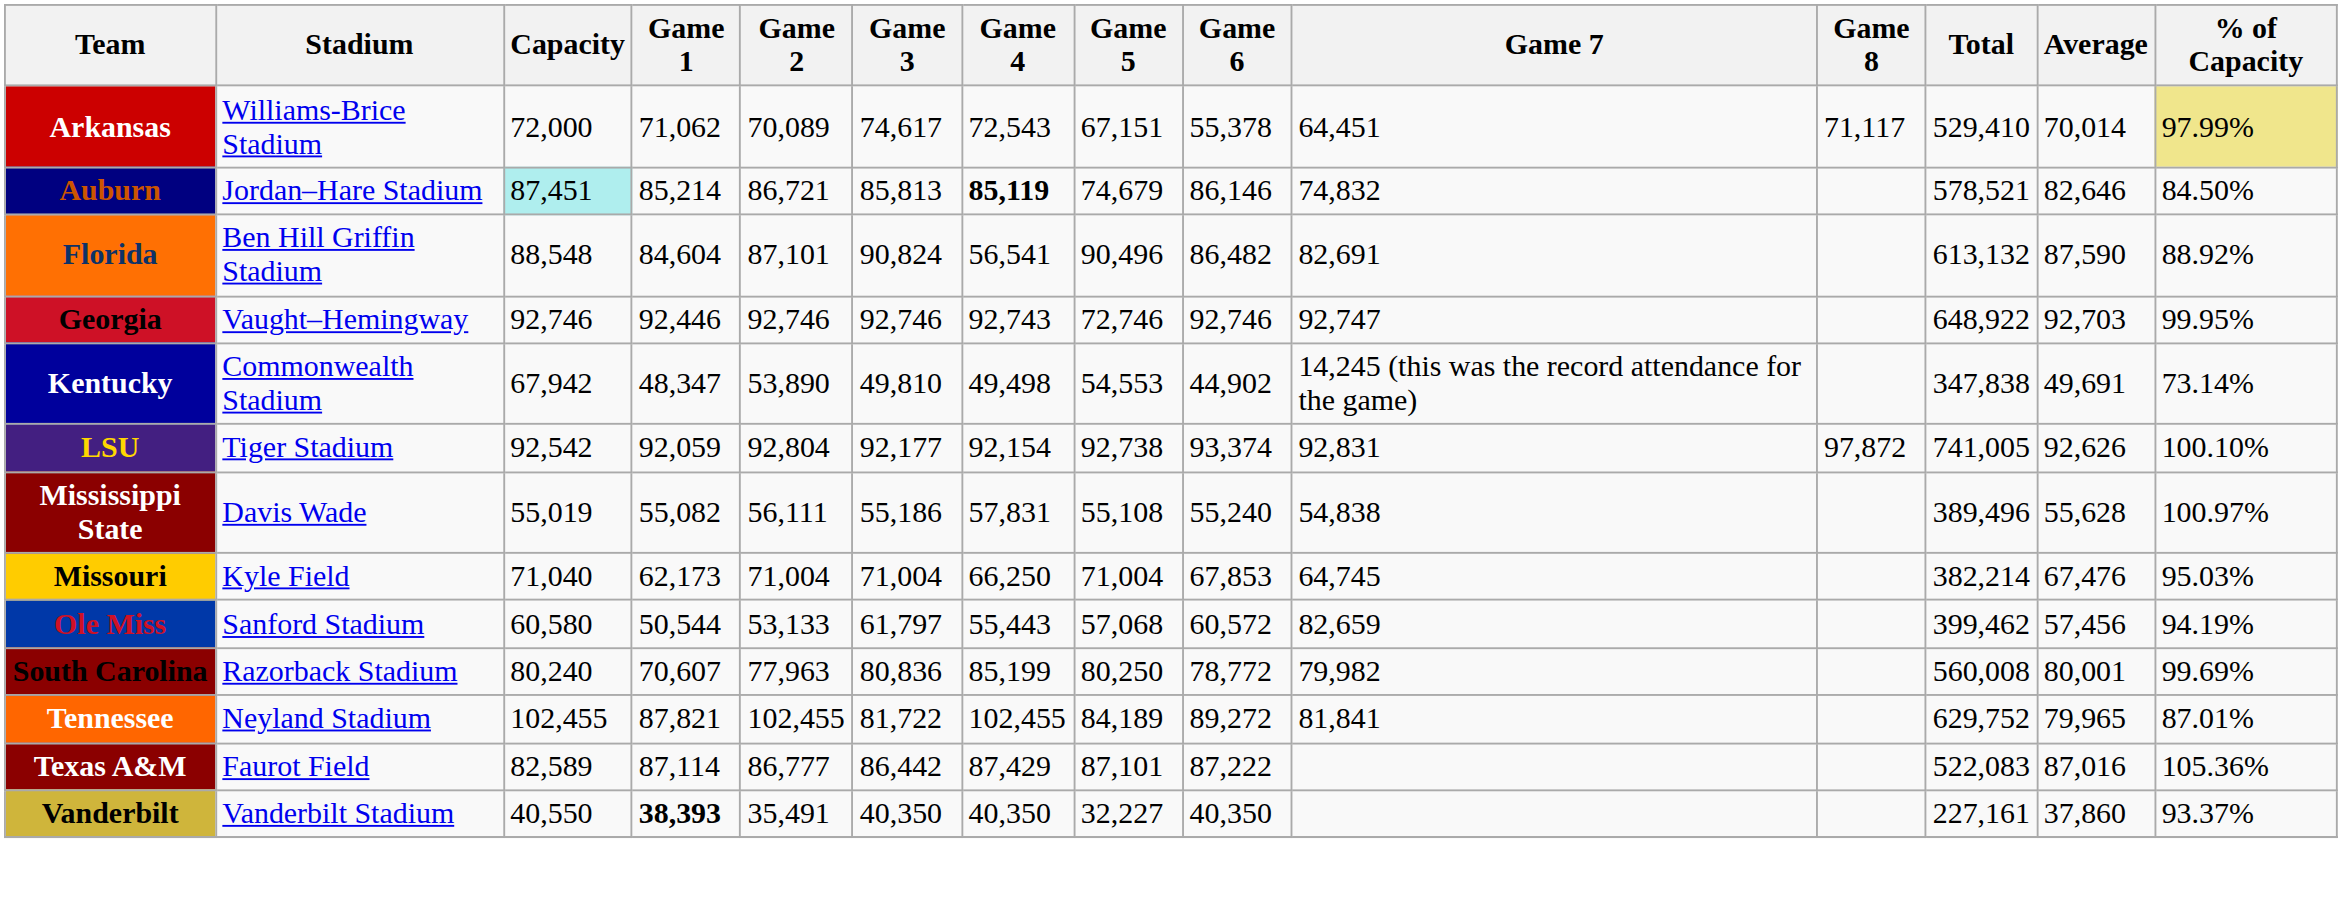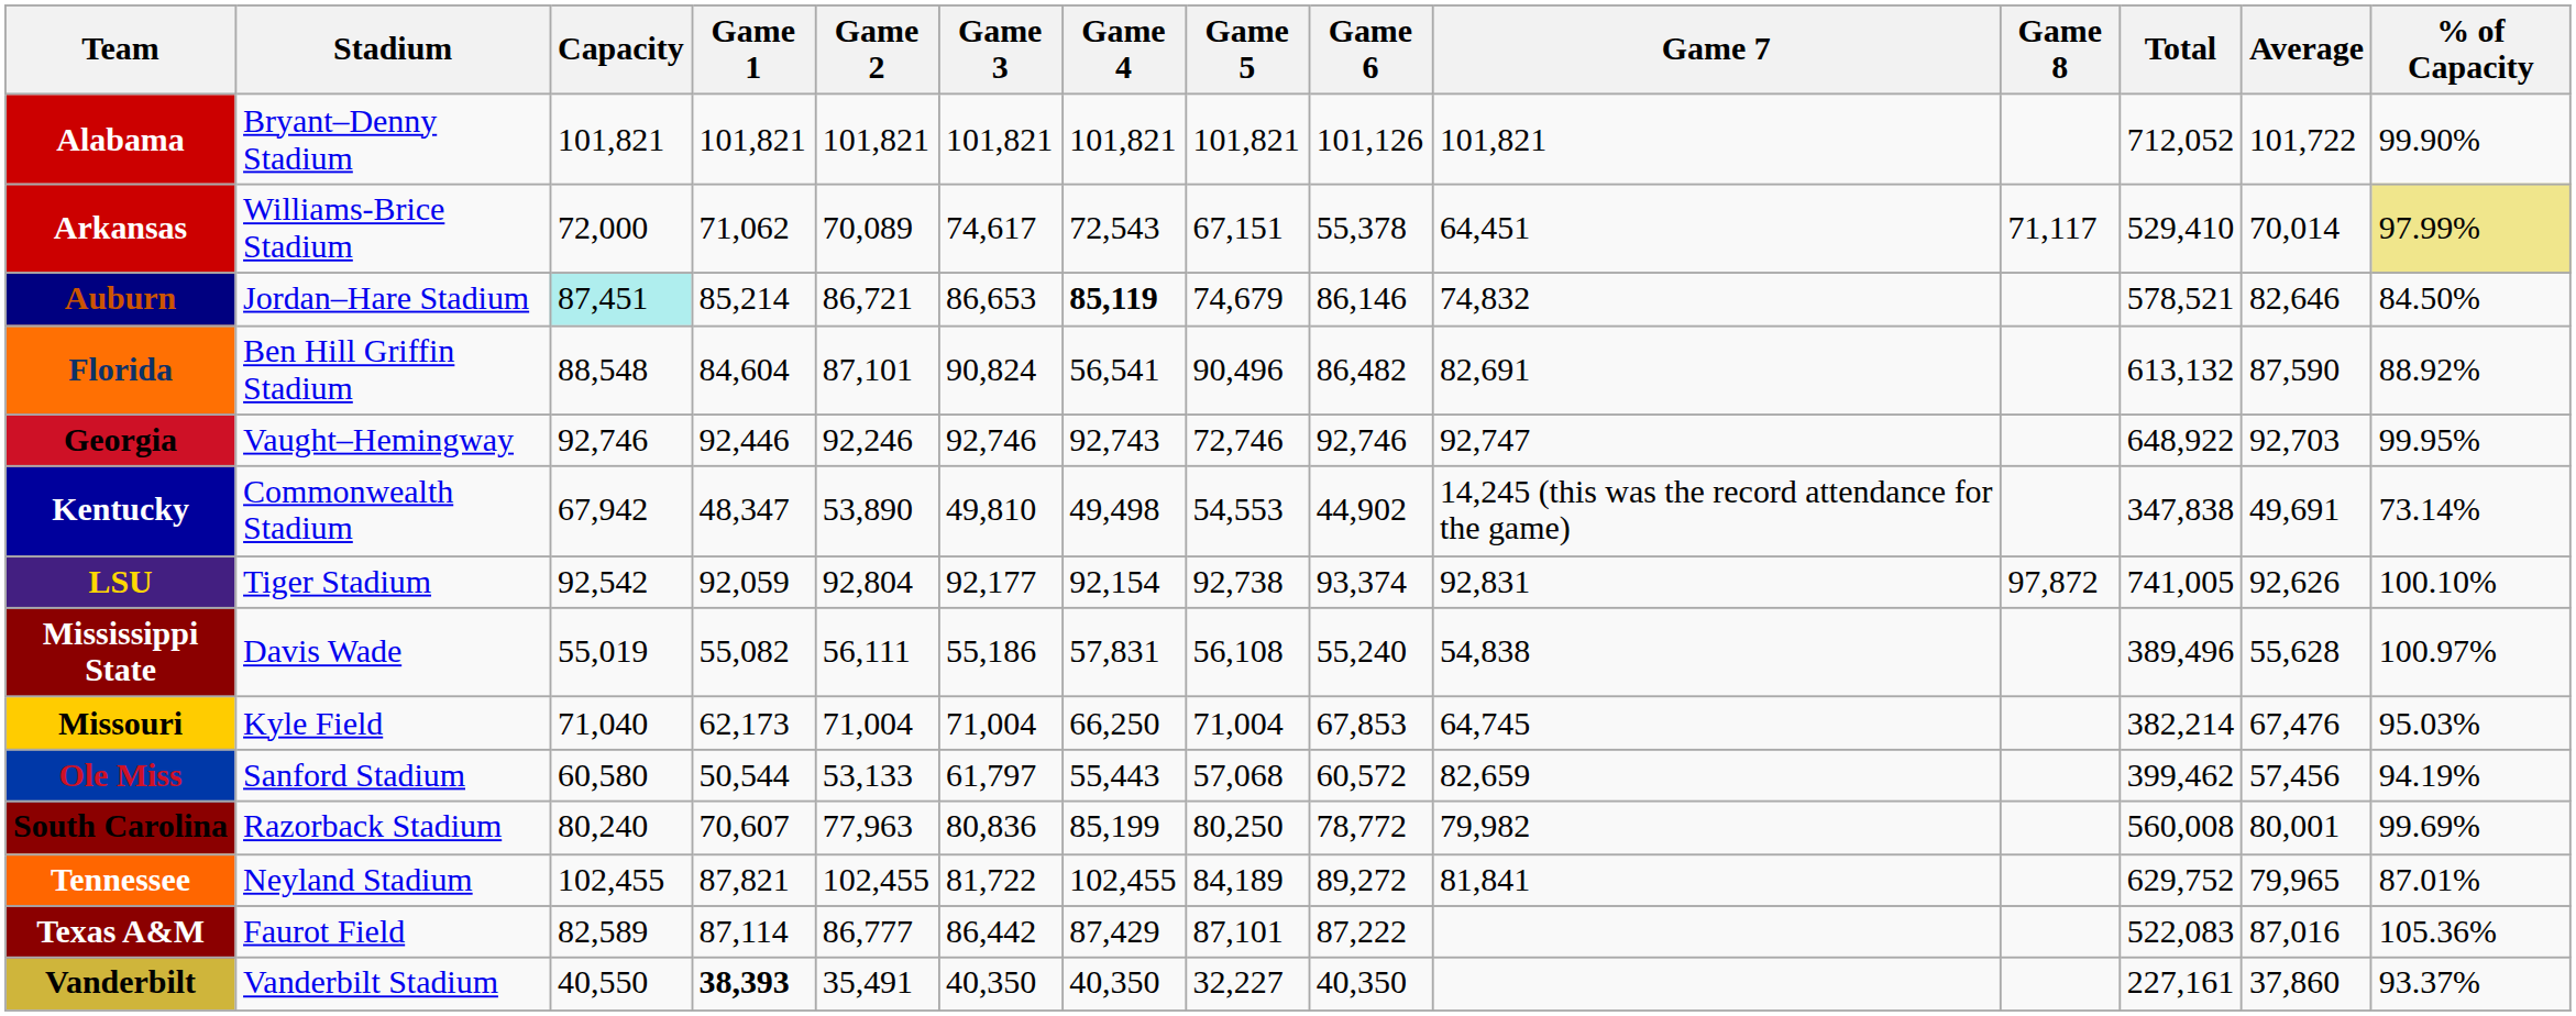 <table class="wikitable sortable">
 <tr>
 <th>Team</th>
 <th>Stadium</th>
 <th>Capacity</th>
 <th>Game 1</th>
 <th>Game 2</th>
 <th>Game 3</th>
 <th>Game 4</th>
 <th>Game 5</th>
 <th>Game 6</th>
 <th>Game 7</th>
 <th>Game 8</th>
 <th>Total</th>
 <th>Average</th>
 <th>% of Capacity</th>
+</tr>
+<tr>
+<th style="background:#CC0000; color:#FFFFFF;">Alabama</th>
+<td><a href='#'>Bryant–Denny Stadium</a></td>
+<td>101,821</td>
+<td>101,821</td>
+<td>101,821</td>
+<td>101,821</td>
+<td>101,821</td>
+<td>101,821</td>
+<td>101,126</td>
+<td>101,821</td>
+<td align=center></td>
+<td>712,052</td>
+<td>101,722</td>
+<td>99.90%</td>
 </tr>
 <tr>
 <th style="background:#CC0000; color:#FFFFFF;">Arkansas</th>
 <td><a href='#'>Williams-Brice Stadium</a></td>
 <td>72,000</td>
 <td>71,062</td>
 <td>70,089</td>
 <td>74,617</td>
 <td>72,543</td>
 <td>67,151</td>
 <td>55,378</td>
 <td>64,451</td>
 <td>71,117</td>
 <td>529,410</td>
 <td>70,014</td>
 <td style="background: khaki;">97.99%</td>
 </tr>
 <tr>
 <th style="background:#000080; color:#CC5500;">Auburn</th>
 <td><a href='#'>Jordan–Hare Stadium</a></td>
 <td style="background: paleturquoise;">87,451</td>
 <td>85,214</td>
 <td>86,721</td>
-<td>85,813</td>
+<td>86,653</td>
 <td><strong>85,119</strong></td>
 <td>74,679</td>
 <td>86,146</td>
 <td>74,832</td>
 <td align=center></td>
 <td>578,521</td>
 <td>82,646</td>
 <td>84.50%</td>
 </tr>
 <tr>
 <th style="background:#ff7003; color:#0d3268;">Florida</th>
 <td><a href='#'>Ben Hill Griffin Stadium</a></td>
 <td>88,548</td>
 <td>84,604</td>
 <td>87,101</td>
 <td>90,824</td>
 <td>56,541</td>
 <td>90,496</td>
 <td>86,482</td>
 <td>82,691</td>
 <td align=center></td>
 <td>613,132</td>
 <td>87,590</td>
 <td>88.92%</td>
 </tr>
 <tr>
 <th style="background:#CE1126; color:#000000;">Georgia</th>
 <td><a href='#'>Vaught–Hemingway</a></td>
 <td>92,746</td>
 <td>92,446</td>
-<td>92,746</td>
+<td>92,246</td>
 <td>92,746</td>
 <td>92,743</td>
 <td>72,746</td>
 <td>92,746</td>
 <td>92,747</td>
 <td align=center></td>
 <td>648,922</td>
 <td>92,703</td>
 <td>99.95%</td>
 </tr>
 <tr>
 <th style="background:#00009C; color:#FFFFFF;">Kentucky</th>
 <td><a href='#'>Commonwealth Stadium</a></td>
 <td>67,942</td>
 <td>48,347</td>
 <td>53,890</td>
 <td>49,810</td>
 <td>49,498</td>
 <td>54,553</td>
 <td>44,902</td>
 <td>14,245 (this was the record attendance for the game)</td>
 <td align=center></td>
 <td>347,838</td>
 <td>49,691</td>
 <td>73.14%</td>
 </tr>
 <tr>
 <th style="background:#431F81; color:#FFD700;">LSU</th>
 <td><a href='#'>Tiger Stadium</a></td>
 <td>92,542</td>
 <td>92,059</td>
 <td>92,804</td>
 <td>92,177</td>
 <td>92,154</td>
 <td>92,738</td>
 <td>93,374</td>
 <td>92,831</td>
 <td>97,872</td>
 <td>741,005</td>
 <td>92,626</td>
 <td>100.10%</td>
 </tr>
 <tr>
 <th style="background:#8B0000; color:#FFFFFF;">Mississippi State</th>
 <td><a href='#'>Davis Wade</a></td>
 <td>55,019</td>
 <td>55,082</td>
 <td>56,111</td>
 <td>55,186</td>
 <td>57,831</td>
-<td>55,108</td>
+<td>56,108</td>
 <td>55,240</td>
 <td>54,838</td>
 <td align=center></td>
 <td>389,496</td>
 <td>55,628</td>
 <td>100.97%</td>
 </tr>
 <tr>
 <th style="background:#FFCC00; color:#000000;">Missouri</th>
 <td><a href='#'>Kyle Field</a></td>
 <td>71,040</td>
 <td>62,173</td>
 <td>71,004</td>
 <td>71,004</td>
 <td>66,250</td>
 <td>71,004</td>
 <td>67,853</td>
 <td>64,745</td>
 <td align=center></td>
 <td>382,214</td>
 <td>67,476</td>
 <td>95.03%</td>
 </tr>
 <tr>
 <th style="background:#0038A8; color:#CE1126;">Ole Miss</th>
 <td><a href='#'>Sanford Stadium</a></td>
 <td>60,580</td>
 <td>50,544</td>
 <td>53,133</td>
 <td>61,797</td>
 <td>55,443</td>
 <td>57,068</td>
 <td>60,572</td>
 <td>82,659</td>
 <td align=center></td>
 <td>399,462</td>
 <td>57,456</td>
 <td>94.19%</td>
 </tr>
 <tr>
 <th style="background:#8B0000; color:#000000;">South Carolina</th>
 <td><a href='#'>Razorback Stadium</a></td>
 <td>80,240</td>
 <td>70,607</td>
 <td>77,963</td>
 <td>80,836</td>
 <td>85,199</td>
 <td>80,250</td>
 <td>78,772</td>
 <td>79,982</td>
 <td align=center></td>
 <td>560,008</td>
 <td>80,001</td>
 <td>99.69%</td>
 </tr>
 <tr>
 <th style="background:#FF6600; color:#FFFFFF;">Tennessee</th>
 <td><a href='#'>Neyland Stadium</a></td>
 <td>102,455</td>
 <td>87,821</td>
 <td>102,455</td>
 <td>81,722</td>
 <td>102,455</td>
 <td>84,189</td>
 <td>89,272</td>
 <td>81,841</td>
 <td align=center></td>
 <td>629,752</td>
 <td>79,965</td>
 <td>87.01%</td>
 </tr>
 <tr>
 <th style="background:#8B0000; color:#FFFFFF;">Texas A&M</th>
 <td><a href='#'>Faurot Field</a></td>
 <td>82,589</td>
 <td>87,114</td>
 <td>86,777</td>
 <td>86,442</td>
 <td>87,429</td>
 <td>87,101</td>
 <td>87,222</td>
 <td align=center></td>
 <td align=center></td>
 <td>522,083</td>
 <td>87,016</td>
 <td>105.36%</td>
 </tr>
 <tr>
 <th style="background:#CFB53B; color:#000000;">Vanderbilt</th>
 <td><a href='#'>Vanderbilt Stadium</a></td>
 <td>40,550</td>
 <td><strong>38,393</strong></td>
 <td>35,491</td>
 <td>40,350</td>
 <td>40,350</td>
 <td>32,227</td>
 <td>40,350</td>
 <td align=center></td>
 <td align=center></td>
 <td>227,161</td>
 <td>37,860</td>
 <td>93.37%</td>
 </tr>
 <tr>
 </tr>
 </table>
